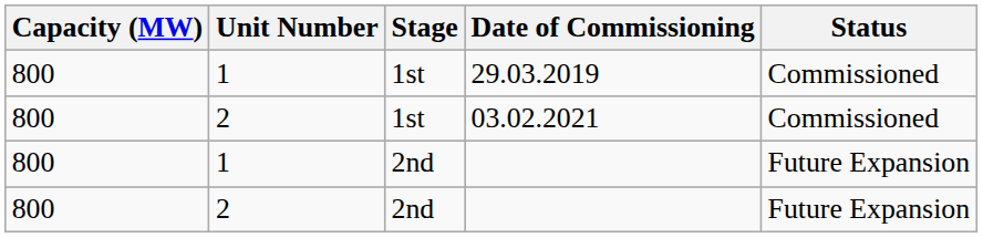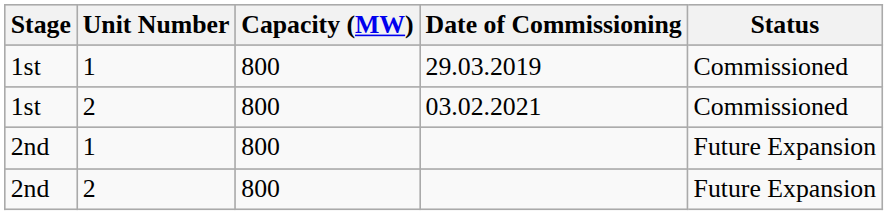 <table class="wikitable">
 <tr>
+<th>Stage</th>
+<th>Unit Number</th>
 <th>Capacity (<a href='#'>MW</a>)</th>
-<th>Unit Number</th>
-<th>Stage</th>
 <th>Date of Commissioning</th>
 <th>Status</th>
 </tr>
 <tr>
+<td>1st</td>
+<td>1</td>
 <td>800</td>
-<td>1</td>
-<td>1st</td>
 <td>29.03.2019</td>
 <td>Commissioned</td>
 </tr>
 <tr>
+<td>1st</td>
+<td>2</td>
 <td>800</td>
-<td>2</td>
-<td>1st</td>
 <td>03.02.2021</td>
 <td>Commissioned</td>
 </tr>
 <tr>
+<td>2nd</td>
+<td>1</td>
 <td>800</td>
-<td>1</td>
-<td>2nd</td>
 <td></td>
 <td>Future Expansion</td>
 </tr>
 <tr>
+<td>2nd</td>
+<td>2</td>
 <td>800</td>
-<td>2</td>
-<td>2nd</td>
 <td></td>
 <td>Future Expansion</td>
 </tr>
 </table>
